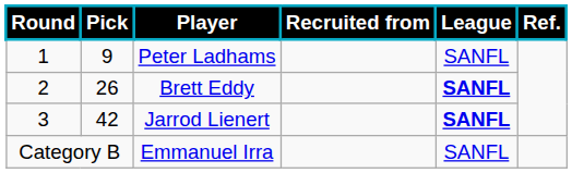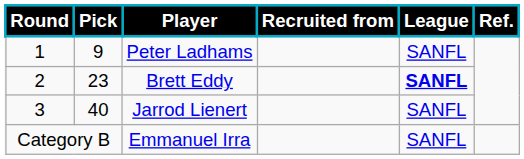 <table class="wikitable" style="font-size:90%; text-align:center;">
 <tr>
 <td style="background:black; color:white; border: solid #06AAC5 2px"><strong>Round</strong></td>
 <td style="background:black; color:white; border: solid #06AAC5 2px"><strong>Pick</strong></td>
 <td style="background:black; color:white; border: solid #06AAC5 2px"><strong>Player</strong></td>
 <td style="background:black; color:white; border: solid #06AAC5 2px"><strong>Recruited from</strong></td>
 <td style="background:black; color:white; border: solid #06AAC5 2px"><strong>League</strong></td>
 <td style="background:black; color:white; border: solid #06AAC5 2px"><strong>Ref.</strong></td>
 </tr>
 <tr>
 <td>1</td>
 <td>9</td>
 <td><a href='#'>Peter Ladhams</a></td>
 <td></td>
 <td><a href='#'>SANFL</a></td>
 <td rowspan=3></td>
 </tr>
 <tr>
 <td>2</td>
-<td>26</td>
+<td>23</td>
 <td><a href='#'>Brett Eddy</a></td>
 <td></td>
 <td><strong><a href='#'>SANFL</a></strong></td>
 </tr>
 <tr>
 <td>3</td>
-<td>42</td>
+<td>40</td>
 <td><a href='#'>Jarrod Lienert</a></td>
 <td></td>
-<td><strong><a href='#'>SANFL</a></strong></td>
+<td><a href='#'>SANFL</a></td>
 </tr>
 <tr>
 <td colspan=2>Category B</td>
 <td><a href='#'>Emmanuel Irra</a></td>
 <td></td>
 <td><a href='#'>SANFL</a></td>
 <td></td>
 </tr>
 </table>
